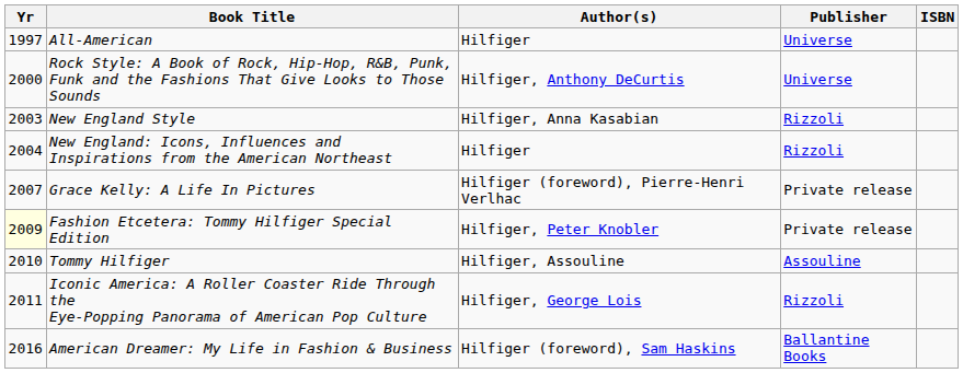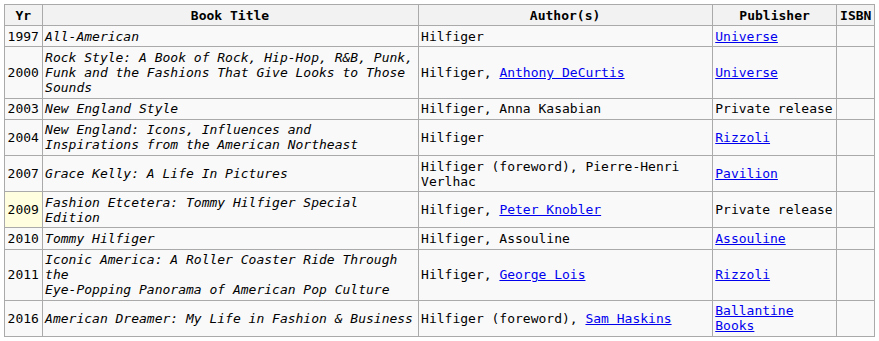 <table class="wikitable sortable">
 <tr>
 <th>Yr</th>
 <th>Book Title</th>
 <th>Author(s)</th>
 <th>Publisher</th>
 <th>ISBN</th>
 </tr>
 <tr>
 <td>1997</td>
 <td><em>All-American</em></td>
 <td>Hilfiger</td>
 <td><a href='#'>Universe</a></td>
 <td></td>
 </tr>
 <tr>
 <td>2000</td>
 <td><em>Rock Style: A Book of Rock, Hip-Hop, R&B, Punk,<br>Funk and the Fashions That Give Looks to Those Sounds</em></td>
 <td>Hilfiger, <a href='#'>Anthony DeCurtis</a></td>
 <td><a href='#'>Universe</a></td>
 <td></td>
 </tr>
 <tr>
 <td>2003</td>
 <td><em>New England Style</em></td>
 <td>Hilfiger, Anna Kasabian</td>
-<td><a href='#'>Rizzoli</a></td>
+<td>Private release</td>
 <td></td>
 </tr>
 <tr>
 <td>2004</td>
 <td><em>New England: Icons, Influences and<br>Inspirations from the American Northeast</em></td>
 <td>Hilfiger</td>
 <td><a href='#'>Rizzoli</a></td>
 <td></td>
 </tr>
 <tr>
 <td>2007</td>
 <td><em>Grace Kelly: A Life In Pictures</em></td>
 <td>Hilfiger (foreword), Pierre-Henri Verlhac</td>
-<td>Private release</td>
+<td><a href='#'>Pavilion</a></td>
 <td></td>
 </tr>
 <tr>
 <td style="background: lightyellow;">2009</td>
 <td><em>Fashion Etcetera: Tommy Hilfiger Special Edition</em></td>
 <td>Hilfiger, <a href='#'>Peter Knobler</a></td>
 <td>Private release</td>
 <td></td>
 </tr>
 <tr>
 <td>2010</td>
 <td><em>Tommy Hilfiger</em></td>
 <td>Hilfiger, Assouline</td>
 <td><a href='#'>Assouline</a></td>
 <td></td>
 </tr>
 <tr>
 <td>2011</td>
 <td><em>Iconic America: A Roller Coaster Ride Through the <br>Eye-Popping Panorama of American Pop Culture</em></td>
 <td>Hilfiger, <a href='#'>George Lois</a></td>
 <td><a href='#'>Rizzoli</a></td>
 <td></td>
 </tr>
 <tr>
 <td>2016</td>
 <td><em>American Dreamer: My Life in Fashion & Business</em></td>
 <td>Hilfiger  (foreword), <a href='#'>Sam Haskins</a></td>
 <td><a href='#'>Ballantine Books</a></td>
 <td></td>
 </tr>
 </table>
